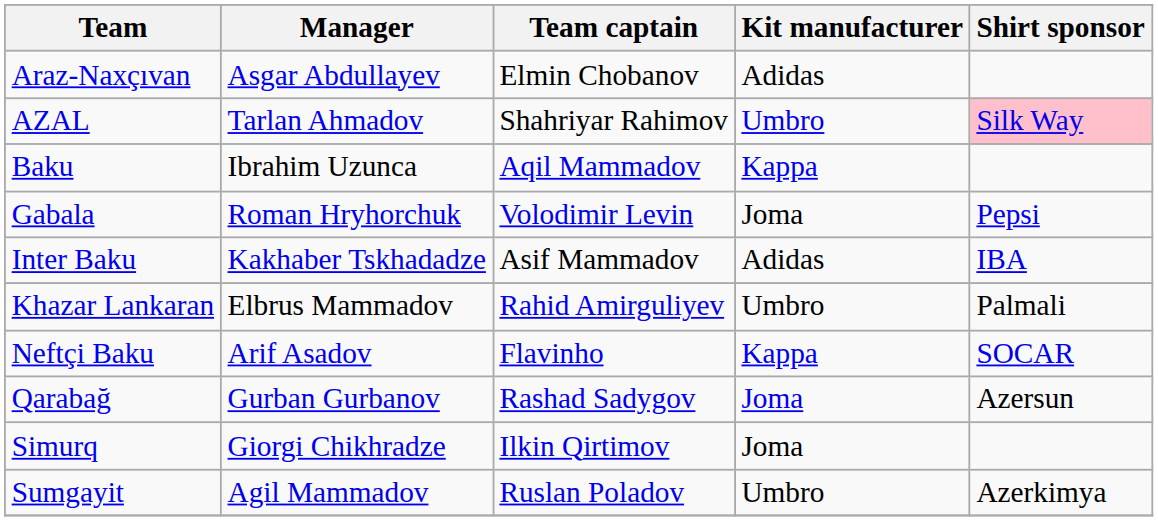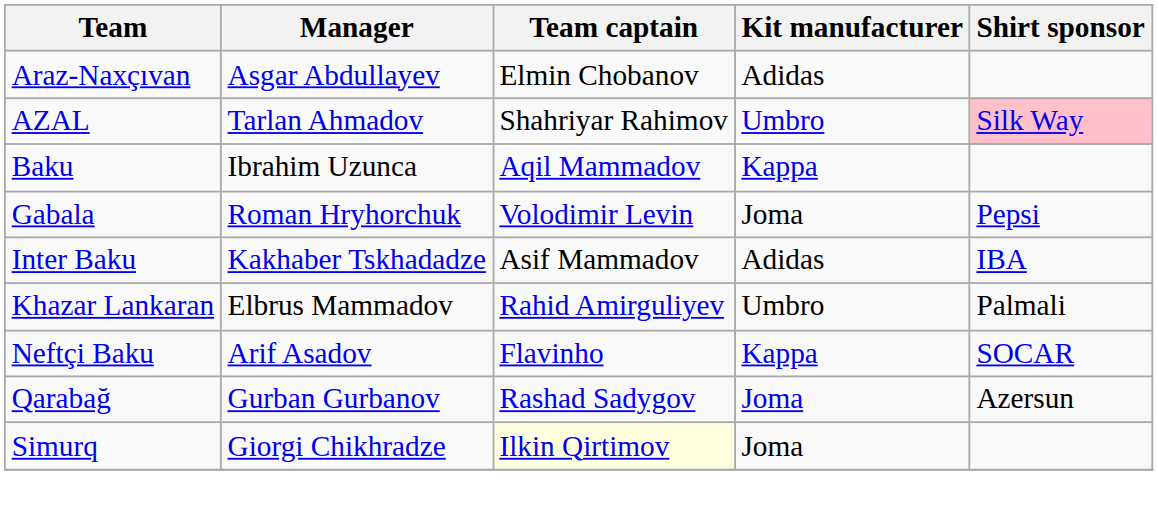 <table class="wikitable sortable">
 <tr>
 <th>Team</th>
 <th>Manager</th>
 <th>Team captain</th>
 <th>Kit manufacturer</th>
 <th>Shirt sponsor</th>
 </tr>
 <tr>
 <td><a href='#'>Araz-Naxçıvan</a></td>
 <td> <a href='#'>Asgar Abdullayev</a></td>
 <td> Elmin Chobanov</td>
 <td>Adidas</td>
 <td></td>
 </tr>
 <tr>
 <td><a href='#'>AZAL</a></td>
 <td> <a href='#'>Tarlan Ahmadov</a></td>
 <td> Shahriyar Rahimov</td>
 <td><a href='#'>Umbro</a></td>
 <td style="background: pink;"><a href='#'>Silk Way</a></td>
 </tr>
 <tr>
 <td><a href='#'>Baku</a></td>
 <td> Ibrahim Uzunca</td>
 <td> <a href='#'>Aqil Mammadov</a></td>
 <td><a href='#'>Kappa</a></td>
 <td></td>
 </tr>
 <tr>
 <td><a href='#'>Gabala</a></td>
 <td> <a href='#'>Roman Hryhorchuk</a></td>
 <td> <a href='#'>Volodimir Levin</a></td>
 <td>Joma</td>
 <td><a href='#'>Pepsi</a></td>
 </tr>
 <tr>
 <td><a href='#'>Inter Baku</a></td>
 <td> <a href='#'>Kakhaber Tskhadadze</a></td>
 <td> Asif Mammadov</td>
 <td>Adidas</td>
 <td><a href='#'>IBA</a></td>
 </tr>
 <tr>
 <td><a href='#'>Khazar Lankaran</a></td>
 <td> Elbrus Mammadov</td>
 <td> <a href='#'>Rahid Amirguliyev</a></td>
 <td>Umbro</td>
 <td>Palmali</td>
 </tr>
 <tr>
 <td><a href='#'>Neftçi Baku</a></td>
 <td> <a href='#'>Arif Asadov</a></td>
 <td> <a href='#'>Flavinho</a></td>
 <td><a href='#'>Kappa</a></td>
 <td><a href='#'>SOCAR</a></td>
 </tr>
 <tr>
 <td><a href='#'>Qarabağ</a></td>
 <td> <a href='#'>Gurban Gurbanov</a></td>
 <td> <a href='#'>Rashad Sadygov</a></td>
 <td><a href='#'>Joma</a></td>
 <td>Azersun</td>
 </tr>
 <tr>
 <td><a href='#'>Simurq</a></td>
 <td> <a href='#'>Giorgi Chikhradze</a></td>
-<td> <a href='#'>Ilkin Qirtimov</a></td>
+<td style="background: lightyellow;"> <a href='#'>Ilkin Qirtimov</a></td>
 <td>Joma</td>
 <td></td>
 </tr>
 <tr>
-<td><a href='#'>Sumgayit</a></td>
-<td> <a href='#'>Agil Mammadov</a></td>
-<td> <a href='#'>Ruslan Poladov</a></td>
-<td>Umbro</td>
-<td>Azerkimya</td>
-</tr>
-<tr>
 </tr>
 </table>
